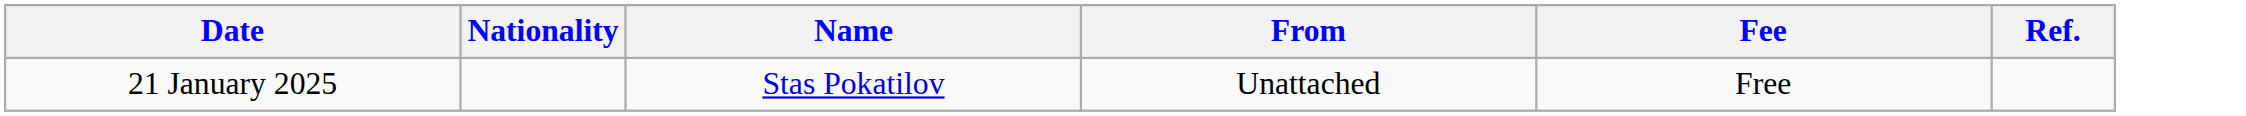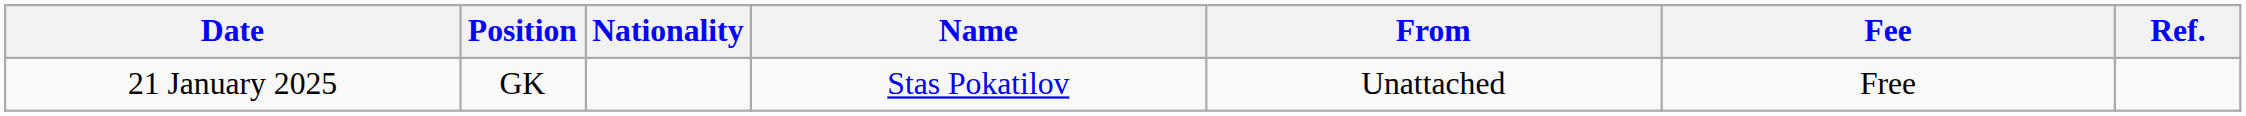 <table class="wikitable"  style="text-align:center; font-size:90%; ">
 <tr>
 <th style="background:#white; color:blue; width:200px;">Date</th>
+<th style="background:#white; color:blue; width:50px;">Position</th>
 <th style="background:#white; color:blue; width:50px;">Nationality</th>
 <th style="background:#white; color:blue; width:200px;">Name</th>
 <th style="background:#white; color:blue; width:200px;">From</th>
 <th style="background:#white; color:blue; width:200px;">Fee</th>
 <th style="background:#white; color:blue; width:50px;">Ref.</th>
 </tr>
 <tr>
 <td>21 January 2025</td>
+<td>GK</td>
 <td></td>
 <td><a href='#'>Stas Pokatilov</a></td>
 <td>Unattached</td>
 <td>Free</td>
 <td></td>
 </tr>
 </table>
